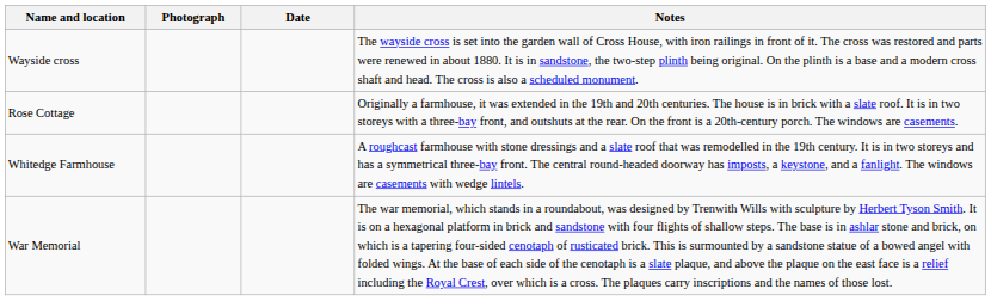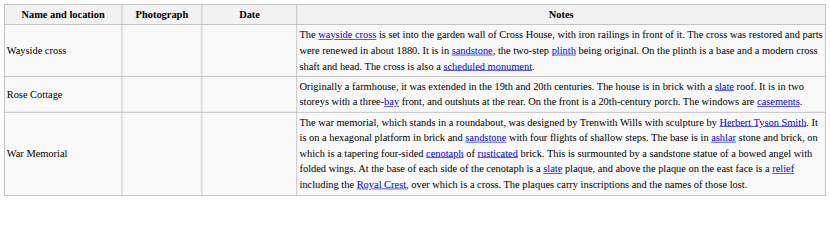 <table class="wikitable sortable plainrowheaders" style="width:100%;border:0px;text-align:left;line-height:150%;">
 <tr>
 <th scope="col"  style="width:150px">Name and location</th>
 <th scope="col"  style="width:100px" class="unsortable">Photograph</th>
 <th scope="col"  style="width:120px">Date</th>
 <th scope="col"  style="width:700px" class="unsortable">Notes</th>
 </tr>
 <tr>
 <td>Wayside cross<br><small></small></td>
 <td></td>
 <td align="center"></td>
 <td>The <a href='#'>wayside cross</a> is set into the garden wall of Cross House, with iron railings in front of it.  The cross was restored and parts were renewed in about 1880.  It is in <a href='#'>sandstone</a>, the two-step <a href='#'>plinth</a> being original.  On the plinth is a base and a modern cross shaft and head.  The cross is also a <a href='#'>scheduled monument</a>.</td>
 </tr>
 <tr>
 <td>Rose Cottage<br><small></small></td>
 <td></td>
 <td align="center"></td>
 <td>Originally a farmhouse, it was extended in the 19th and 20th centuries.  The house is in brick with a <a href='#'>slate</a> roof.  It is in two storeys with a three-<a href='#'>bay</a> front, and outshuts at the rear.  On the front is a 20th-century porch.  The windows are <a href='#'>casements</a>.</td>
 </tr>
 <tr>
-<td>Whitedge Farmhouse<br><small></small></td>
-<td></td>
-<td align="center"></td>
-<td>A <a href='#'>roughcast</a> farmhouse with stone dressings and a <a href='#'>slate</a> roof that was remodelled in the 19th century.  It is in two storeys and has a symmetrical three-<a href='#'>bay</a> front.  The central round-headed doorway has <a href='#'>imposts</a>, a <a href='#'>keystone</a>, and a <a href='#'>fanlight</a>.  The windows are <a href='#'>casements</a> with wedge <a href='#'>lintels</a>.</td>
-</tr>
-<tr>
 <td>War Memorial<br><small></small></td>
 <td></td>
 <td align="center"></td>
 <td>The war memorial, which stands in a roundabout, was designed by Trenwith Wills with sculpture by <a href='#'>Herbert Tyson Smith</a>.  It is on a hexagonal platform in brick and <a href='#'>sandstone</a> with four flights of shallow steps.  The base is in <a href='#'>ashlar</a> stone and brick, on which is a tapering four-sided <a href='#'>cenotaph</a> of <a href='#'>rusticated</a> brick.  This is surmounted by a sandstone statue of a bowed angel with folded wings.  At the base of each side of the cenotaph is a <a href='#'>slate</a> plaque, and above the plaque on the east face is a <a href='#'>relief</a> including the <a href='#'>Royal Crest</a>, over which is a cross.  The plaques carry inscriptions and the names of those lost.</td>
 </tr>
 <tr>
 </tr>
 </table>
